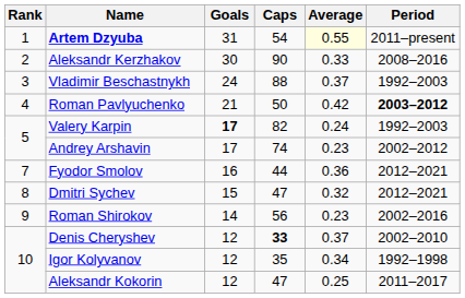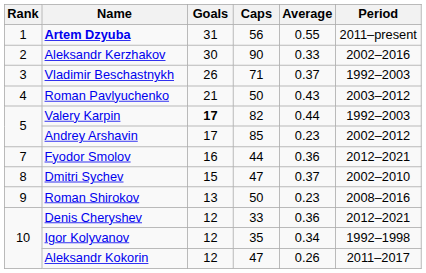 <table class="wikitable sortable" style="text-align:center;">
 <tr>
 <th width=30px>Rank</th>
 <th style="width:175px;">Name</th>
 <th width=50px>Goals</th>
 <th width=50px>Caps</th>
 <th width=50px>Average</th>
 <th style="width:100px;">Period</th>
 </tr>
 <tr>
 <td>1</td>
 <td align="left"><strong><a href='#'>Artem Dzyuba</a></strong></td>
 <td>31</td>
-<td>54</td>
-<td style="background: lightyellow;">0.55</td>
+<td>56</td>
+<td>0.55</td>
 <td>2011–present</td>
 </tr>
 <tr>
 <td>2</td>
 <td align="left"><a href='#'>Aleksandr Kerzhakov</a></td>
 <td>30</td>
 <td>90</td>
 <td>0.33</td>
-<td>2008–2016</td>
+<td>2002–2016</td>
 </tr>
 <tr>
 <td>3</td>
 <td align="left"><a href='#'>Vladimir Beschastnykh</a></td>
-<td>24</td>
-<td>88</td>
+<td>26</td>
+<td>71</td>
 <td>0.37</td>
 <td>1992–2003</td>
 </tr>
 <tr>
 <td>4</td>
 <td align="left"><a href='#'>Roman Pavlyuchenko</a></td>
 <td>21</td>
 <td>50</td>
-<td>0.42</td>
-<td><strong>2003–2012</strong></td>
+<td>0.43</td>
+<td>2003–2012</td>
 </tr>
 <tr>
 <td rowspan="2">5</td>
 <td align="left"><a href='#'>Valery Karpin</a></td>
 <td><strong>17</strong></td>
 <td>82</td>
-<td>0.24</td>
+<td>0.44</td>
 <td>1992–2003</td>
 </tr>
 <tr>
 <td align="left"><a href='#'>Andrey Arshavin</a></td>
 <td>17</td>
-<td>74</td>
+<td>85</td>
 <td>0.23</td>
 <td>2002–2012</td>
 </tr>
 <tr>
 <td>7</td>
 <td align="left"><a href='#'>Fyodor Smolov</a></td>
 <td>16</td>
 <td>44</td>
 <td>0.36</td>
 <td>2012–2021</td>
 </tr>
 <tr>
 <td>8</td>
 <td align="left"><a href='#'>Dmitri Sychev</a></td>
 <td>15</td>
 <td>47</td>
-<td>0.32</td>
-<td>2012–2021</td>
+<td>0.37</td>
+<td>2002–2010</td>
 </tr>
 <tr>
 <td>9</td>
 <td align="left"><a href='#'>Roman Shirokov</a></td>
-<td>14</td>
-<td>56</td>
+<td>13</td>
+<td>50</td>
 <td>0.23</td>
-<td>2002–2016</td>
+<td>2008–2016</td>
 </tr>
 <tr>
 <td rowspan="3">10</td>
 <td align="left"><a href='#'>Denis Cheryshev</a></td>
 <td>12</td>
-<td><strong>33</strong></td>
-<td>0.37</td>
-<td>2002–2010</td>
+<td>33</td>
+<td>0.36</td>
+<td>2012–2021</td>
 </tr>
 <tr>
 <td align="left"><a href='#'>Igor Kolyvanov</a></td>
 <td>12</td>
 <td>35</td>
 <td>0.34</td>
 <td>1992–1998</td>
 </tr>
 <tr>
 <td align="left"><a href='#'>Aleksandr Kokorin</a></td>
 <td>12</td>
 <td>47</td>
-<td>0.25</td>
+<td>0.26</td>
 <td>2011–2017</td>
 </tr>
 </table>
